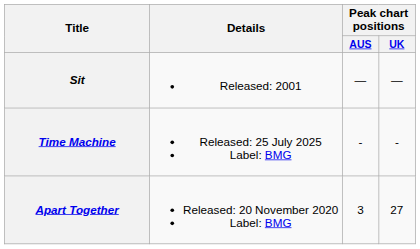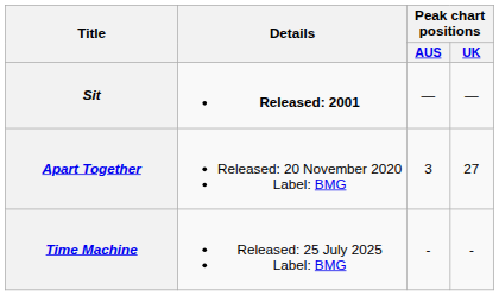 <table class="wikitable plainrowheaders" style="text-align:center;">
 <tr>
 <th scope="col" rowspan="2" style="width:12em;">Title</th>
 <th scope="col" rowspan="2" style="width:16em;">Details</th>
 <th scope="col" colspan="2">Peak chart positions</th>
 </tr>
 <tr>
 <th scope="col" style="width:3em;font-size:90%;"><a href='#'>AUS</a><br></th>
 <th scope="col" style="width:3em;font-size:90%;"><a href='#'>UK</a><br></th>
 </tr>
 <tr>
 <th scope="row"><em>Sit</em><br></th>
-<td><br><ul><li>Released: 2001</li></ul></td>
+<td><strong><br><ul><li>Released: 2001</li></ul></strong></td>
 <td>—</td>
 <td>—</td>
+</tr>
+<tr>
+<th scope="row"><em><a href='#'>Apart Together</a></em></th>
+<td><br><ul><li>Released: 20 November 2020</li><li>Label: <a href='#'>BMG</a></li></ul></td>
+<td>3</td>
+<td>27</td>
 </tr>
 <tr>
 <th scope="row"><em><a href='#'>Time Machine</a></em></th>
 <td><br><ul><li>Released: 25 July 2025</li><li>Label: <a href='#'>BMG</a></li></ul></td>
 <td>-</td>
 <td>-</td>
 </tr>
-<tr>
-<th scope="row"><em><a href='#'>Apart Together</a></em></th>
-<td><br><ul><li>Released: 20 November 2020</li><li>Label: <a href='#'>BMG</a></li></ul></td>
-<td>3</td>
-<td>27</td>
-</tr>
 </table>
